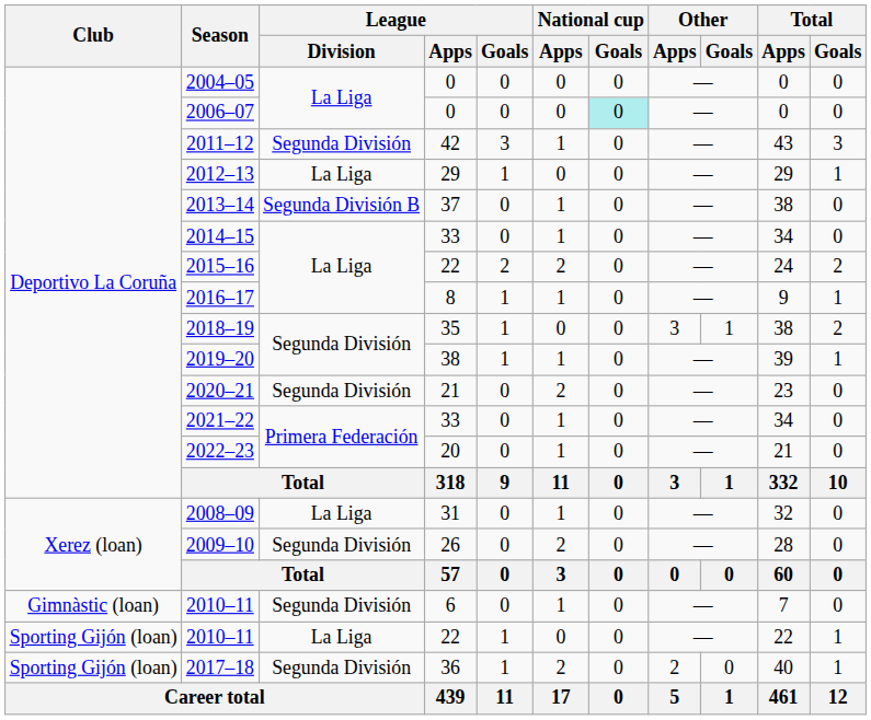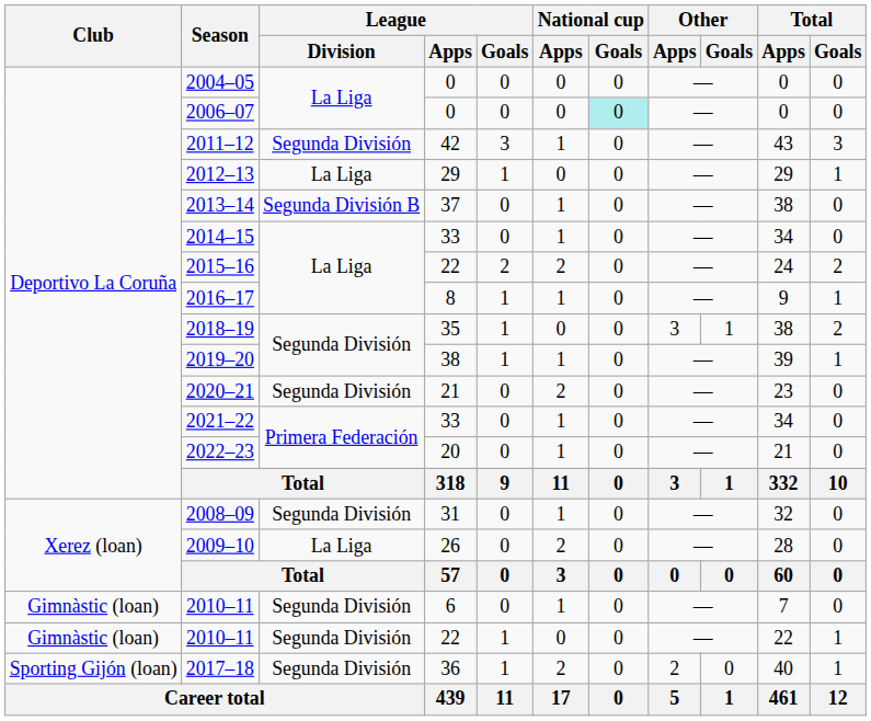 <table class="wikitable" style="text-align:center">
 <tr>
 <th rowspan="2">Club</th>
 <th rowspan="2">Season</th>
 <th colspan="3">League</th>
 <th colspan="2">National cup</th>
 <th colspan="2">Other</th>
 <th colspan="2">Total</th>
 </tr>
 <tr>
 <th>Division</th>
 <th>Apps</th>
 <th>Goals</th>
 <th>Apps</th>
 <th>Goals</th>
 <th>Apps</th>
 <th>Goals</th>
 <th>Apps</th>
 <th>Goals</th>
 </tr>
 <tr>
 <td rowspan="14"><a href='#'>Deportivo La Coruña</a></td>
 <td><a href='#'>2004–05</a></td>
 <td rowspan="2"><a href='#'>La Liga</a></td>
 <td>0</td>
 <td>0</td>
 <td>0</td>
 <td>0</td>
 <td colspan="2">—</td>
 <td>0</td>
 <td>0</td>
 </tr>
 <tr>
 <td><a href='#'>2006–07</a></td>
 <td>0</td>
 <td>0</td>
 <td>0</td>
 <td style="background: paleturquoise;">0</td>
 <td colspan="2">—</td>
 <td>0</td>
 <td>0</td>
 </tr>
 <tr>
 <td><a href='#'>2011–12</a></td>
 <td><a href='#'>Segunda División</a></td>
 <td>42</td>
 <td>3</td>
 <td>1</td>
 <td>0</td>
 <td colspan="2">—</td>
 <td>43</td>
 <td>3</td>
 </tr>
 <tr>
 <td><a href='#'>2012–13</a></td>
 <td>La Liga</td>
 <td>29</td>
 <td>1</td>
 <td>0</td>
 <td>0</td>
 <td colspan="2">—</td>
 <td>29</td>
 <td>1</td>
 </tr>
 <tr>
 <td><a href='#'>2013–14</a></td>
 <td><a href='#'>Segunda División B</a></td>
 <td>37</td>
 <td>0</td>
 <td>1</td>
 <td>0</td>
 <td colspan="2">—</td>
 <td>38</td>
 <td>0</td>
 </tr>
 <tr>
 <td><a href='#'>2014–15</a></td>
 <td rowspan="3">La Liga</td>
 <td>33</td>
 <td>0</td>
 <td>1</td>
 <td>0</td>
 <td colspan="2">—</td>
 <td>34</td>
 <td>0</td>
 </tr>
 <tr>
 <td><a href='#'>2015–16</a></td>
 <td>22</td>
 <td>2</td>
 <td>2</td>
 <td>0</td>
 <td colspan="2">—</td>
 <td>24</td>
 <td>2</td>
 </tr>
 <tr>
 <td><a href='#'>2016–17</a></td>
 <td>8</td>
 <td>1</td>
 <td>1</td>
 <td>0</td>
 <td colspan="2">—</td>
 <td>9</td>
 <td>1</td>
 </tr>
 <tr>
 <td><a href='#'>2018–19</a></td>
 <td rowspan="2">Segunda División</td>
 <td>35</td>
 <td>1</td>
 <td>0</td>
 <td>0</td>
 <td>3</td>
 <td>1</td>
 <td>38</td>
 <td>2</td>
 </tr>
 <tr>
 <td><a href='#'>2019–20</a></td>
 <td>38</td>
 <td>1</td>
 <td>1</td>
 <td>0</td>
 <td colspan="2">—</td>
 <td>39</td>
 <td>1</td>
 </tr>
 <tr>
 <td><a href='#'>2020–21</a></td>
 <td>Segunda División</td>
 <td>21</td>
 <td>0</td>
 <td>2</td>
 <td>0</td>
 <td colspan="2">—</td>
 <td>23</td>
 <td>0</td>
 </tr>
 <tr>
 <td><a href='#'>2021–22</a></td>
 <td rowspan="2"><a href='#'>Primera Federación</a></td>
 <td>33</td>
 <td>0</td>
 <td>1</td>
 <td>0</td>
 <td colspan="2">—</td>
 <td>34</td>
 <td>0</td>
 </tr>
 <tr>
 <td><a href='#'>2022–23</a></td>
 <td>20</td>
 <td>0</td>
 <td>1</td>
 <td>0</td>
 <td colspan="2">—</td>
 <td>21</td>
 <td>0</td>
 </tr>
 <tr>
 <th colspan="2">Total</th>
 <th>318</th>
 <th>9</th>
 <th>11</th>
 <th>0</th>
 <th>3</th>
 <th>1</th>
 <th>332</th>
 <th>10</th>
 </tr>
 <tr>
 <td rowspan="3"><a href='#'>Xerez</a> (loan)</td>
 <td><a href='#'>2008–09</a></td>
-<td>La Liga</td>
+<td>Segunda División</td>
 <td>31</td>
 <td>0</td>
 <td>1</td>
 <td>0</td>
 <td colspan="2">—</td>
 <td>32</td>
 <td>0</td>
 </tr>
 <tr>
 <td><a href='#'>2009–10</a></td>
-<td>Segunda División</td>
+<td>La Liga</td>
 <td>26</td>
 <td>0</td>
 <td>2</td>
 <td>0</td>
 <td colspan="2">—</td>
 <td>28</td>
 <td>0</td>
 </tr>
 <tr>
 <th colspan="2">Total</th>
 <th>57</th>
 <th>0</th>
 <th>3</th>
 <th>0</th>
 <th>0</th>
 <th>0</th>
 <th>60</th>
 <th>0</th>
 </tr>
 <tr>
 <td><a href='#'>Gimnàstic</a> (loan)</td>
 <td><a href='#'>2010–11</a></td>
 <td>Segunda División</td>
 <td>6</td>
 <td>0</td>
 <td>1</td>
 <td>0</td>
 <td colspan="2">—</td>
 <td>7</td>
 <td>0</td>
 </tr>
 <tr>
-<td><a href='#'>Sporting Gijón</a> (loan)</td>
+<td><a href='#'>Gimnàstic</a> (loan)</td>
 <td><a href='#'>2010–11</a></td>
-<td>La Liga</td>
+<td>Segunda División</td>
 <td>22</td>
 <td>1</td>
 <td>0</td>
 <td>0</td>
 <td colspan="2">—</td>
 <td>22</td>
 <td>1</td>
 </tr>
 <tr>
 <td><a href='#'>Sporting Gijón</a> (loan)</td>
 <td><a href='#'>2017–18</a></td>
 <td>Segunda División</td>
 <td>36</td>
 <td>1</td>
 <td>2</td>
 <td>0</td>
 <td>2</td>
 <td>0</td>
 <td>40</td>
 <td>1</td>
 </tr>
 <tr>
 <th colspan="3">Career total</th>
 <th>439</th>
 <th>11</th>
 <th>17</th>
 <th>0</th>
 <th>5</th>
 <th>1</th>
 <th>461</th>
 <th>12</th>
 </tr>
 </table>
